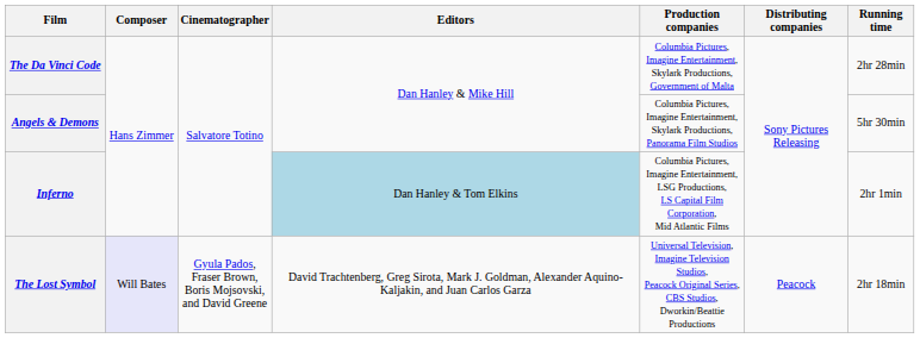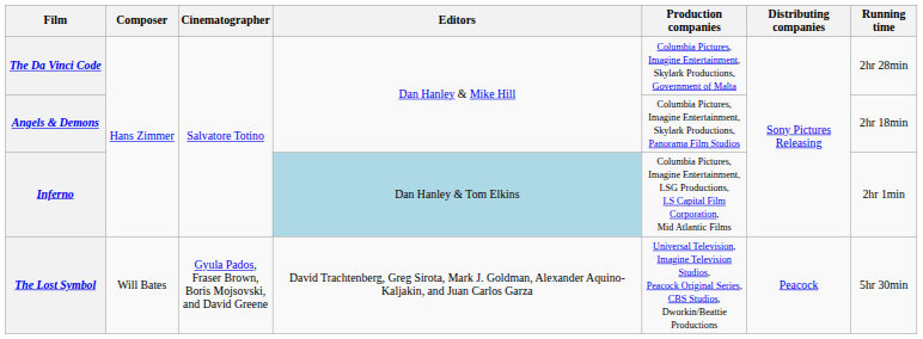 <table class="wikitable"  style="text-align:center; width:99%;">
 <tr>
 <th style="text-align:center; width:11%;">Film</th>
 <th style="text-align:center; width:8%">Composer</th>
 <th style="text-align:center; width:10%">Cinematographer</th>
 <th style="text-align:center;">Editors</th>
 <th style="text-align:center;">Production<br>companies</th>
 <th style="text-align:center;">Distributing<br>companies</th>
 <th style="text-align:center;">Running time</th>
 </tr>
 <tr>
 <th><em><a href='#'>The Da Vinci Code</a></em></th>
 <td rowspan="3"><a href='#'>Hans Zimmer</a></td>
 <td rowspan="3"><a href='#'>Salvatore Totino</a></td>
 <td rowspan="2"><a href='#'>Dan Hanley</a> & <a href='#'>Mike Hill</a></td>
 <td><small><a href='#'>Columbia Pictures</a>, <br><a href='#'>Imagine Entertainment</a>, <br>Skylark Productions, <br><a href='#'>Government of Malta</a></small></td>
 <td rowspan="3"><a href='#'>Sony Pictures Releasing</a></td>
 <td>2hr 28min</td>
 </tr>
 <tr>
 <th><em><a href='#'>Angels & Demons</a></em></th>
 <td><small>Columbia Pictures, <br>Imagine Entertainment, <br>Skylark Productions, <br><a href='#'>Panorama Film Studios</a></small></td>
-<td>5hr 30min <br></td>
+<td>2hr 18min</td>
 </tr>
 <tr>
 <th><em><a href='#'>Inferno</a></em></th>
 <td style="background: lightblue;">Dan Hanley & Tom Elkins</td>
 <td><small>Columbia Pictures, <br>Imagine Entertainment, <br>LSG Productions, <br><a href='#'>LS Capital Film Corporation</a>, <br>Mid Atlantic Films</small></td>
 <td>2hr 1min</td>
 </tr>
 <tr>
 <th><em><a href='#'>The Lost Symbol</a></em></th>
-<td style="background: lavender;">Will Bates</td>
+<td>Will Bates</td>
 <td><a href='#'>Gyula Pados</a>, Fraser Brown, Boris Mojsovski, and David Greene</td>
 <td>David Trachtenberg, Greg Sirota, Mark J. Goldman, Alexander Aquino-Kaljakin, and Juan Carlos Garza</td>
 <td><small><a href='#'>Universal Television</a>, <br><a href='#'>Imagine Television Studios</a>, <br><a href='#'>Peacock Original Series</a>, <br><a href='#'>CBS Studios</a>, <br>Dworkin/Beattie Productions</small></td>
 <td><a href='#'>Peacock</a></td>
-<td>2hr 18min</td>
+<td>5hr 30min <br></td>
 </tr>
 </table>
